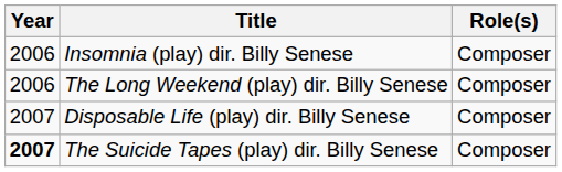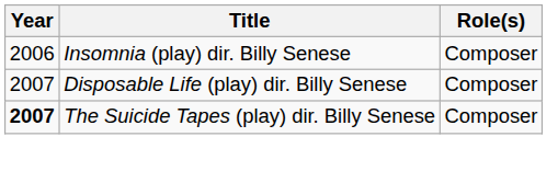 <table class="wikitable">
 <tr>
 <th>Year</th>
 <th>Title</th>
 <th>Role(s)</th>
 </tr>
 <tr>
 <td>2006</td>
 <td><em>Insomnia</em> (play) dir. Billy Senese</td>
-<td>Composer</td>
-</tr>
-<tr>
-<td>2006</td>
-<td><em> The Long Weekend</em> (play) dir. Billy Senese</td>
 <td>Composer</td>
 </tr>
 <tr>
 <td>2007</td>
 <td><em>Disposable Life</em> (play) dir. Billy Senese</td>
 <td>Composer</td>
 </tr>
 <tr>
 <td><strong>2007</strong></td>
 <td><em> The Suicide Tapes</em> (play) dir. Billy Senese</td>
 <td>Composer</td>
 </tr>
 </table>
